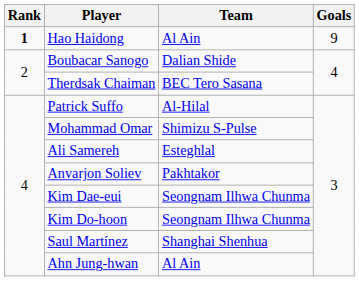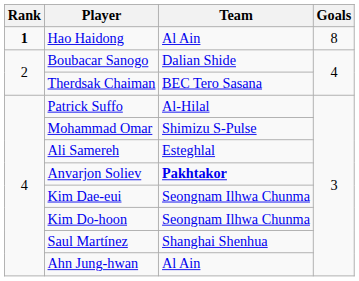 <table class="wikitable">
 <tr>
 <th>Rank</th>
 <th>Player</th>
 <th>Team</th>
 <th>Goals</th>
 </tr>
 <tr>
 <td align="center"><strong>1</strong></td>
 <td> <a href='#'>Hao Haidong</a></td>
 <td> <a href='#'>Al Ain</a></td>
-<td align="center">9</td>
+<td align="center">8</td>
 </tr>
 <tr>
 <td rowspan="2" align="center">2</td>
 <td> <a href='#'>Boubacar Sanogo</a></td>
 <td> <a href='#'>Dalian Shide</a></td>
 <td rowspan="2" align="center">4</td>
 </tr>
 <tr>
 <td> <a href='#'>Therdsak Chaiman</a></td>
 <td> <a href='#'>BEC Tero Sasana</a></td>
 </tr>
 <tr>
 <td rowspan="8" align="center">4</td>
 <td> <a href='#'>Patrick Suffo</a></td>
 <td> <a href='#'>Al-Hilal</a></td>
 <td rowspan="8" align="center">3</td>
 </tr>
 <tr>
 <td> <a href='#'>Mohammad Omar</a></td>
 <td> <a href='#'>Shimizu S-Pulse</a></td>
 </tr>
 <tr>
 <td> <a href='#'>Ali Samereh</a></td>
 <td> <a href='#'>Esteghlal</a></td>
 </tr>
 <tr>
 <td> <a href='#'>Anvarjon Soliev</a></td>
-<td> <a href='#'>Pakhtakor</a></td>
+<td><strong> <a href='#'>Pakhtakor</a></strong></td>
 </tr>
 <tr>
 <td> <a href='#'>Kim Dae-eui</a></td>
 <td> <a href='#'>Seongnam Ilhwa Chunma</a></td>
 </tr>
 <tr>
 <td> <a href='#'>Kim Do-hoon</a></td>
 <td> <a href='#'>Seongnam Ilhwa Chunma</a></td>
 </tr>
 <tr>
 <td> <a href='#'>Saul Martínez</a></td>
 <td> <a href='#'>Shanghai Shenhua</a></td>
 </tr>
 <tr>
 <td> <a href='#'>Ahn Jung-hwan</a></td>
 <td> <a href='#'>Al Ain</a></td>
 </tr>
 </table>
